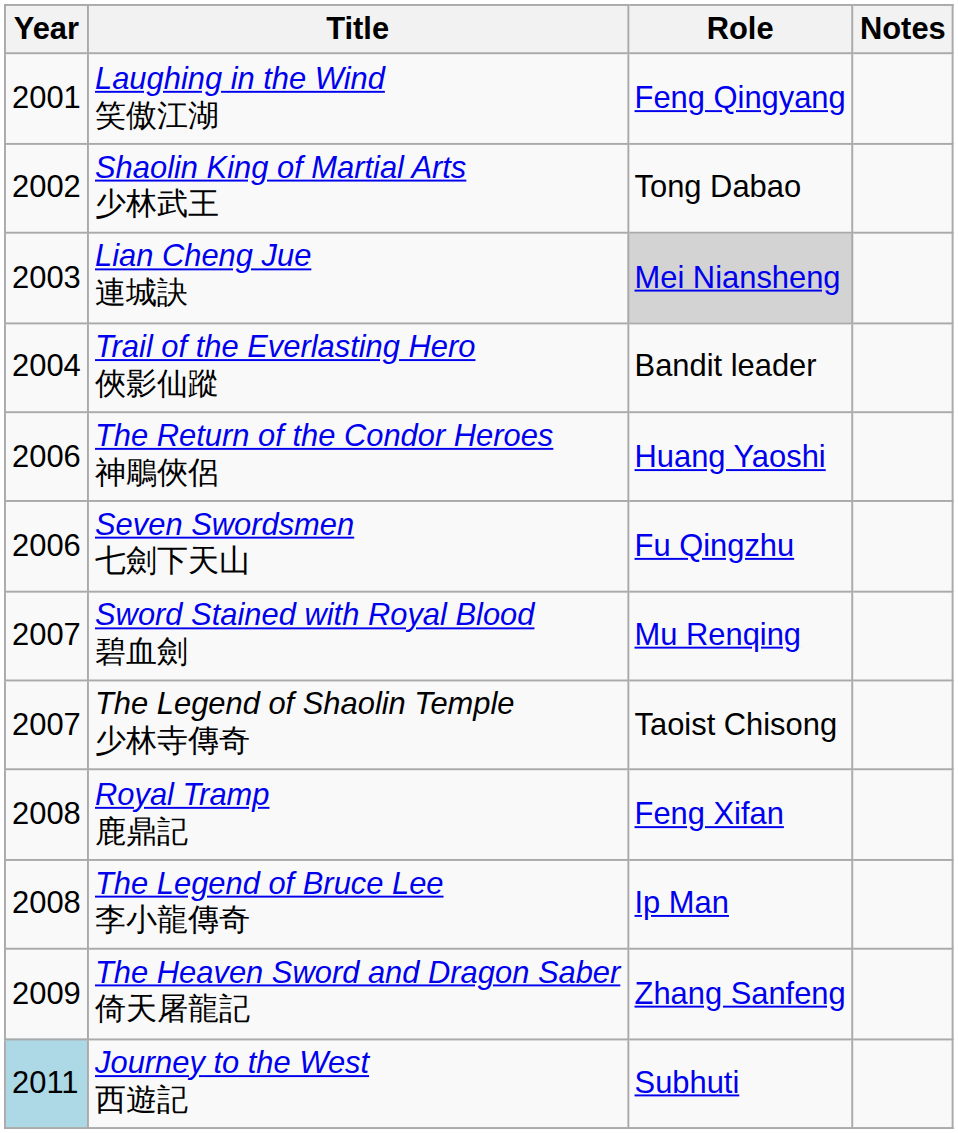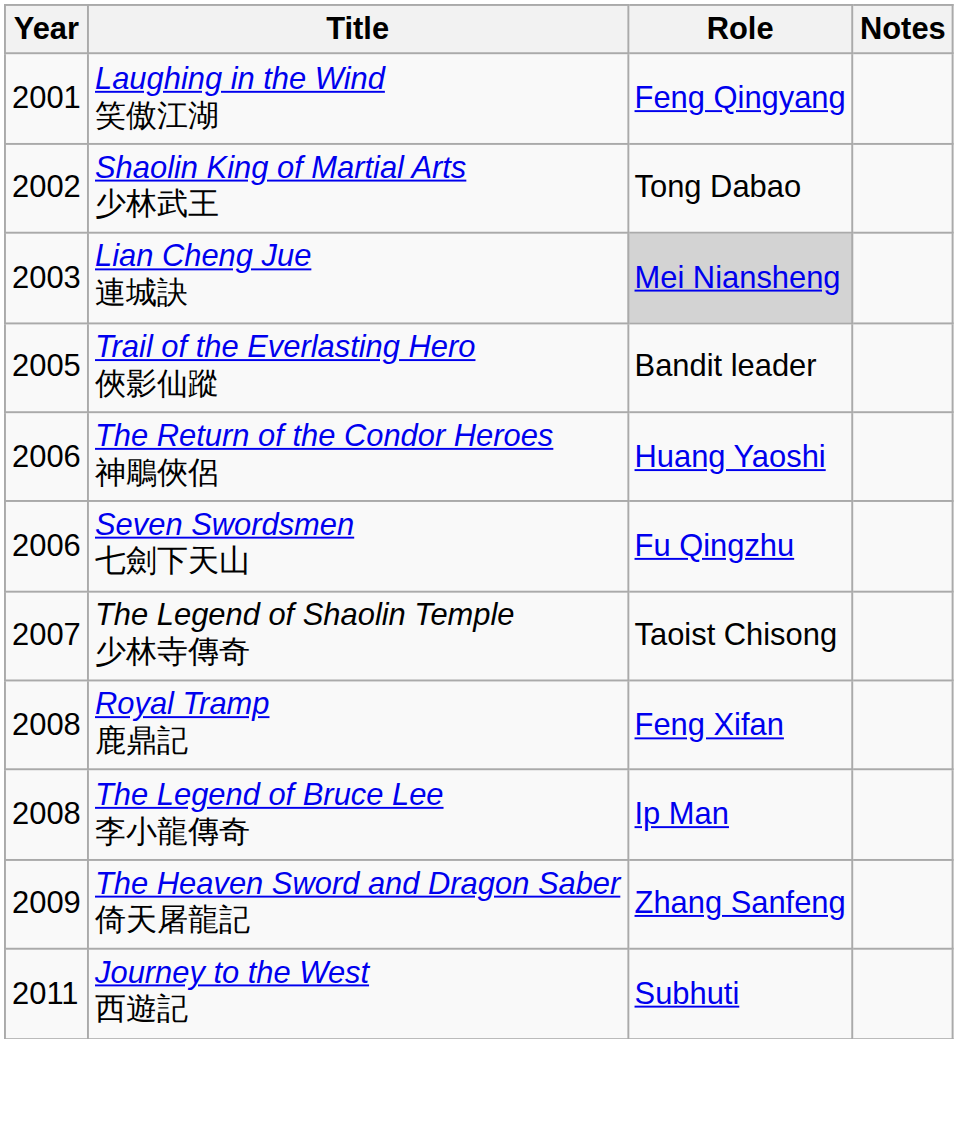 <table class="wikitable">
 <tr>
 <th>Year</th>
 <th>Title</th>
 <th>Role</th>
 <th>Notes</th>
 </tr>
 <tr>
 <td>2001</td>
 <td><em><a href='#'>Laughing in the Wind</a></em><br>笑傲江湖</td>
 <td><a href='#'>Feng Qingyang</a></td>
 <td></td>
 </tr>
 <tr>
 <td>2002</td>
 <td><em><a href='#'>Shaolin King of Martial Arts</a></em><br>少林武王</td>
 <td>Tong Dabao</td>
 <td></td>
 </tr>
 <tr>
 <td>2003</td>
 <td><em><a href='#'>Lian Cheng Jue</a></em><br>連城訣</td>
 <td style="background: lightgrey;"><a href='#'>Mei Niansheng</a></td>
 <td></td>
 </tr>
 <tr>
-<td>2004</td>
+<td>2005</td>
 <td><em><a href='#'>Trail of the Everlasting Hero</a></em><br>俠影仙蹤</td>
 <td>Bandit leader</td>
 <td></td>
 </tr>
 <tr>
 <td>2006</td>
 <td><em><a href='#'>The Return of the Condor Heroes</a></em><br>神鵰俠侶</td>
 <td><a href='#'>Huang Yaoshi</a></td>
 <td></td>
 </tr>
 <tr>
 <td>2006</td>
 <td><em><a href='#'>Seven Swordsmen</a></em><br>七劍下天山</td>
 <td><a href='#'>Fu Qingzhu</a></td>
-<td></td>
-</tr>
-<tr>
-<td>2007</td>
-<td><em><a href='#'>Sword Stained with Royal Blood</a></em><br>碧血劍</td>
-<td><a href='#'>Mu Renqing</a></td>
 <td></td>
 </tr>
 <tr>
 <td>2007</td>
 <td><em>The Legend of Shaolin Temple</em><br>少林寺傳奇</td>
 <td>Taoist Chisong</td>
 <td></td>
 </tr>
 <tr>
 <td>2008</td>
 <td><em><a href='#'>Royal Tramp</a></em><br>鹿鼎記</td>
 <td><a href='#'>Feng Xifan</a></td>
 <td></td>
 </tr>
 <tr>
 <td>2008</td>
 <td><em><a href='#'>The Legend of Bruce Lee</a></em><br>李小龍傳奇</td>
 <td><a href='#'>Ip Man</a></td>
 <td></td>
 </tr>
 <tr>
 <td>2009</td>
 <td><em><a href='#'>The Heaven Sword and Dragon Saber</a></em><br>倚天屠龍記</td>
 <td><a href='#'>Zhang Sanfeng</a></td>
 <td></td>
 </tr>
 <tr>
-<td style="background: lightblue;">2011</td>
+<td>2011</td>
 <td><em><a href='#'>Journey to the West</a></em><br>西遊記</td>
 <td><a href='#'>Subhuti</a></td>
 <td></td>
 </tr>
 <tr>
 </tr>
 </table>
